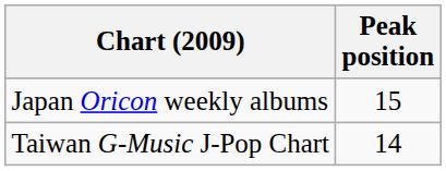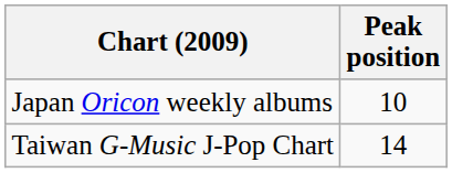 <table class="wikitable sortable">
 <tr>
 <th>Chart (2009)</th>
 <th>Peak<br>position</th>
 </tr>
 <tr>
 <td>Japan <em><a href='#'>Oricon</a></em> weekly albums</td>
-<td align="center">15</td>
+<td align="center">10</td>
 </tr>
 <tr>
 <td>Taiwan <em>G-Music</em> J-Pop Chart</td>
 <td align="center">14</td>
 </tr>
 </table>
